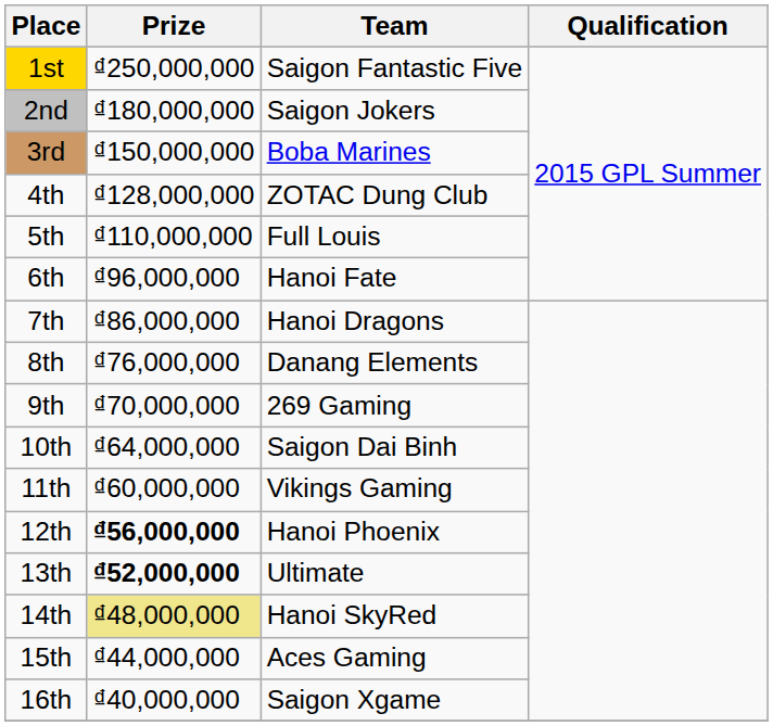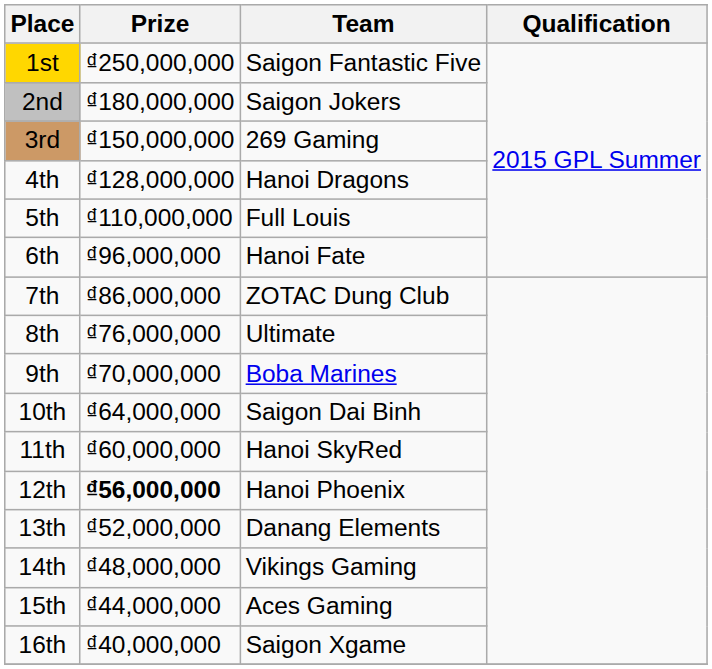 <table class="wikitable" style="text-align:left">
 <tr>
 <th style="text-align:center"><strong>Place</strong></th>
 <th style="text-align:center"><strong>Prize</strong></th>
 <th style="text-align:center"><strong>Team</strong></th>
 <th style="text-align:center"><strong>Qualification</strong></th>
 </tr>
 <tr>
 <td style="text-align:center; background:gold;">1st</td>
 <td>₫250,000,000</td>
 <td>Saigon Fantastic Five</td>
 <td style="text-align:center" rowspan="6"><a href='#'>2015 GPL Summer</a></td>
 </tr>
 <tr>
 <td style="text-align:center; background:silver;">2nd</td>
 <td>₫180,000,000</td>
 <td>Saigon Jokers</td>
 </tr>
 <tr>
 <td style="text-align:center; background:#c96;">3rd</td>
 <td>₫150,000,000</td>
-<td><a href='#'>Boba Marines</a></td>
+<td>269 Gaming</td>
 </tr>
 <tr>
 <td style="text-align:center">4th</td>
 <td>₫128,000,000</td>
-<td>ZOTAC Dung Club</td>
+<td>Hanoi Dragons</td>
 </tr>
 <tr>
 <td style="text-align:center">5th</td>
 <td>₫110,000,000</td>
 <td>Full Louis</td>
 </tr>
 <tr>
 <td style="text-align:center">6th</td>
 <td>₫96,000,000</td>
 <td>Hanoi Fate</td>
 </tr>
 <tr>
 <td style="text-align:center">7th</td>
 <td>₫86,000,000</td>
-<td>Hanoi Dragons</td>
+<td>ZOTAC Dung Club</td>
 <td style="text-align:center" rowspan="10"></td>
 </tr>
 <tr>
 <td style="text-align:center">8th</td>
 <td>₫76,000,000</td>
-<td>Danang Elements</td>
+<td>Ultimate</td>
 </tr>
 <tr>
 <td style="text-align:center">9th</td>
 <td>₫70,000,000</td>
-<td>269 Gaming</td>
+<td><a href='#'>Boba Marines</a></td>
 </tr>
 <tr>
 <td style="text-align:center">10th</td>
 <td>₫64,000,000</td>
 <td>Saigon Dai Binh</td>
 </tr>
 <tr>
 <td style="text-align:center">11th</td>
 <td>₫60,000,000</td>
-<td>Vikings Gaming</td>
+<td>Hanoi SkyRed</td>
 </tr>
 <tr>
 <td style="text-align:center">12th</td>
 <td><strong>₫56,000,000</strong></td>
 <td>Hanoi Phoenix</td>
 </tr>
 <tr>
 <td style="text-align:center">13th</td>
-<td><strong>₫52,000,000</strong></td>
-<td>Ultimate</td>
+<td>₫52,000,000</td>
+<td>Danang Elements</td>
 </tr>
 <tr>
 <td style="text-align:center">14th</td>
-<td style="background: khaki;">₫48,000,000</td>
-<td>Hanoi SkyRed</td>
+<td>₫48,000,000</td>
+<td>Vikings Gaming</td>
 </tr>
 <tr>
 <td style="text-align:center">15th</td>
 <td>₫44,000,000</td>
 <td>Aces Gaming</td>
 </tr>
 <tr>
 <td style="text-align:center">16th</td>
 <td>₫40,000,000</td>
 <td>Saigon Xgame</td>
 </tr>
 <tr>
 </tr>
 </table>
